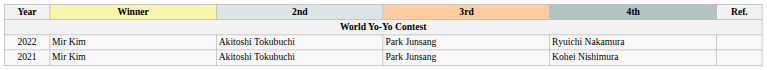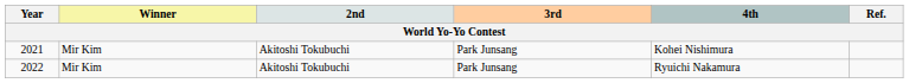 <table class="wikitable" width="100%">
 <tr>
 <th width="6%">Year</th>
 <th style="background-color: #F7F6A8;" width="22%">Winner</th>
 <th style="background-color: #DCE5E5;" width="22%">2nd</th>
 <th style="background-color: #FFCDA0;" width="22%">3rd</th>
 <th style="background-color: #B0C4C4;" width="22%">4th</th>
 <th width="6%">Ref.</th>
 </tr>
 <tr>
 <th colspan="6">World Yo-Yo Contest</th>
 </tr>
 <tr>
+<td align="center">2021</td>
+<td>Mir Kim</td>
+<td>Akitoshi Tokubuchi</td>
+<td>Park Junsang</td>
+<td>Kohei Nishimura</td>
+<td></td>
+</tr>
+<tr>
 <td align="center">2022</td>
 <td>Mir Kim</td>
 <td>Akitoshi Tokubuchi</td>
 <td>Park Junsang</td>
 <td>Ryuichi Nakamura</td>
 <td></td>
 </tr>
-<tr>
-<td align="center">2021</td>
-<td>Mir Kim</td>
-<td>Akitoshi Tokubuchi</td>
-<td>Park Junsang</td>
-<td>Kohei Nishimura</td>
-<td></td>
-</tr>
 </table>
